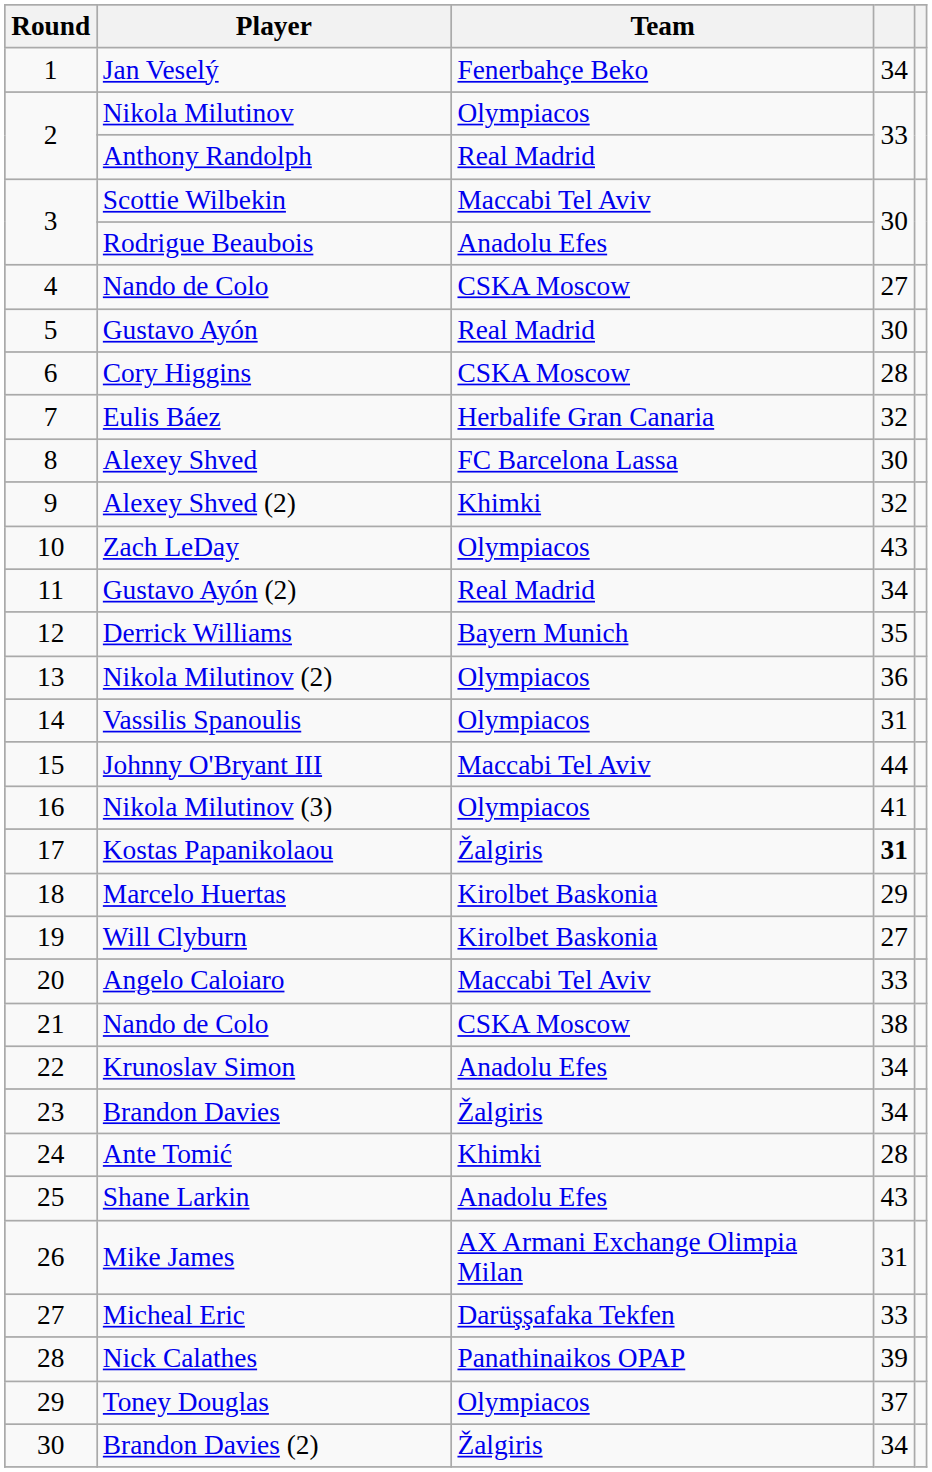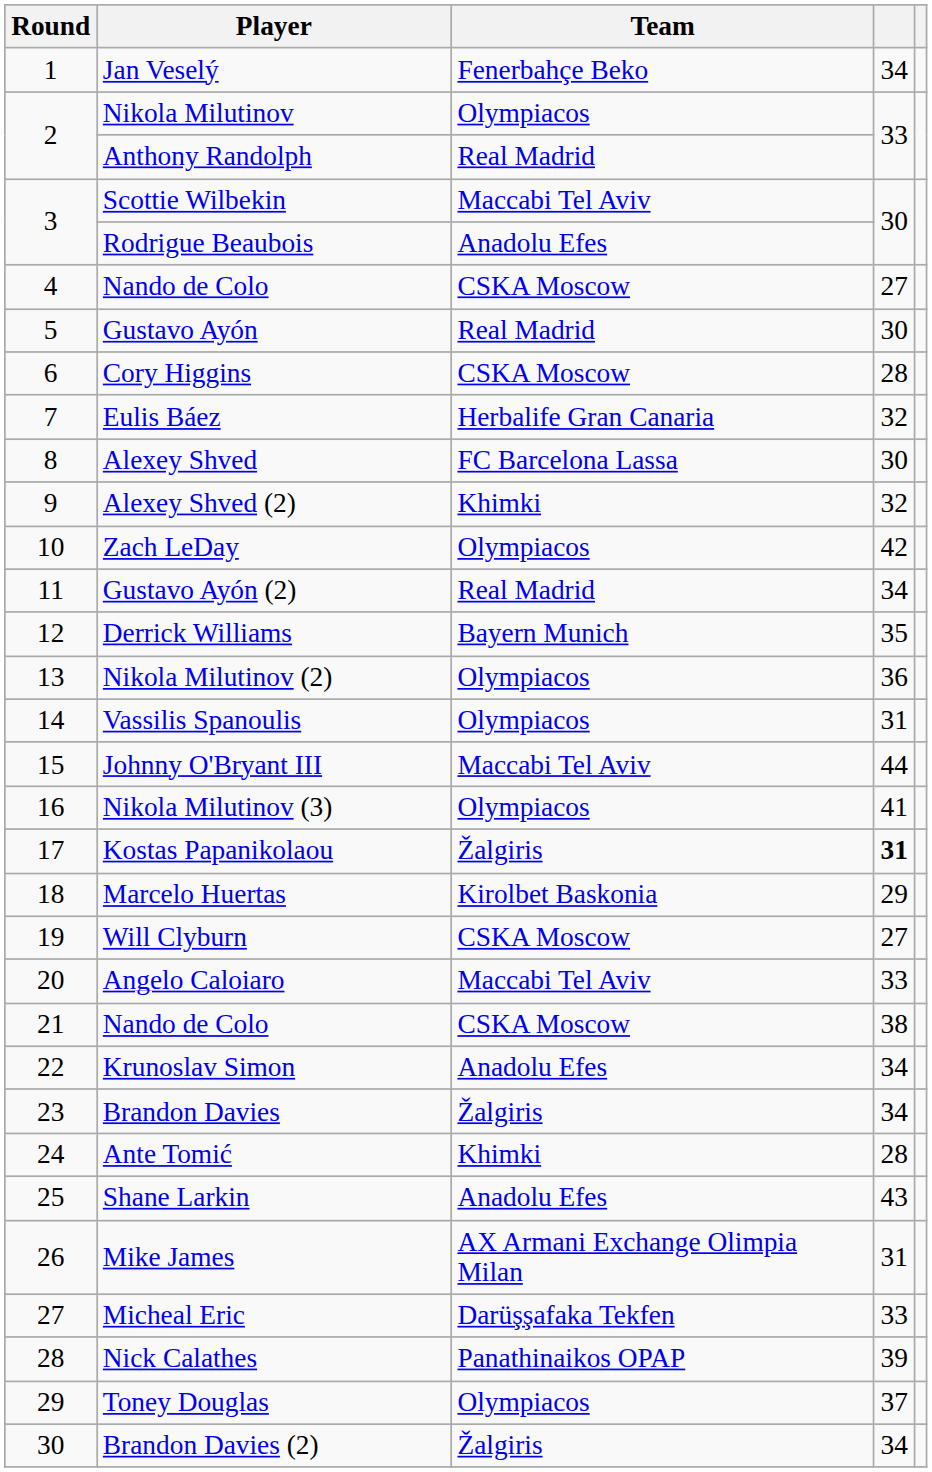 <table class="wikitable sortable" style="text-align: center;">
 <tr>
 <th>Round</th>
 <th style="width:200px;">Player</th>
 <th style="width:240px;">Team</th>
 <th><a href='#'></a></th>
 <th></th>
 </tr>
 <tr>
 <td>1</td>
 <td align=left> <a href='#'>Jan Veselý</a></td>
 <td align=left> <a href='#'>Fenerbahçe Beko</a></td>
 <td>34</td>
 <td></td>
 </tr>
 <tr>
 <td rowspan=2>2</td>
 <td align=left> <a href='#'>Nikola Milutinov</a></td>
 <td align=left> <a href='#'>Olympiacos</a></td>
 <td rowspan=2>33</td>
 <td rowspan=2></td>
 </tr>
 <tr>
 <td align=left> <a href='#'>Anthony Randolph</a></td>
 <td align=left> <a href='#'>Real Madrid</a></td>
 </tr>
 <tr>
 <td rowspan=2>3</td>
 <td align=left> <a href='#'>Scottie Wilbekin</a></td>
 <td align=left> <a href='#'>Maccabi Tel Aviv</a></td>
 <td rowspan=2>30</td>
 <td rowspan=2></td>
 </tr>
 <tr>
 <td align=left> <a href='#'>Rodrigue Beaubois</a></td>
 <td align=left> <a href='#'>Anadolu Efes</a></td>
 </tr>
 <tr>
 <td>4</td>
 <td align=left> <a href='#'>Nando de Colo</a></td>
 <td align=left> <a href='#'>CSKA Moscow</a></td>
 <td>27</td>
 <td></td>
 </tr>
 <tr>
 <td>5</td>
 <td align=left> <a href='#'>Gustavo Ayón</a></td>
 <td align=left> <a href='#'>Real Madrid</a></td>
 <td>30</td>
 <td></td>
 </tr>
 <tr>
 <td>6</td>
 <td align=left> <a href='#'>Cory Higgins</a></td>
 <td align=left> <a href='#'>CSKA Moscow</a></td>
 <td>28</td>
 <td></td>
 </tr>
 <tr>
 <td>7</td>
 <td align=left> <a href='#'>Eulis Báez</a></td>
 <td align=left> <a href='#'>Herbalife Gran Canaria</a></td>
 <td>32</td>
 <td></td>
 </tr>
 <tr>
 <td>8</td>
 <td align="left"> <a href='#'>Alexey Shved</a></td>
 <td align=left> <a href='#'>FC Barcelona Lassa</a></td>
 <td>30</td>
 <td></td>
 </tr>
 <tr>
 <td>9</td>
 <td align=left> <a href='#'>Alexey Shved</a> (2)</td>
 <td align="left"> <a href='#'>Khimki</a></td>
 <td>32</td>
 <td></td>
 </tr>
 <tr>
 <td>10</td>
 <td align=left> <a href='#'>Zach LeDay</a></td>
 <td align=left> <a href='#'>Olympiacos</a></td>
-<td>43</td>
+<td>42</td>
 <td></td>
 </tr>
 <tr>
 <td>11</td>
 <td align=left> <a href='#'>Gustavo Ayón</a> (2)</td>
 <td align=left> <a href='#'>Real Madrid</a></td>
 <td>34</td>
 <td></td>
 </tr>
 <tr>
 <td>12</td>
 <td align=left> <a href='#'>Derrick Williams</a></td>
 <td align=left> <a href='#'>Bayern Munich</a></td>
 <td>35</td>
 <td></td>
 </tr>
 <tr>
 <td>13</td>
 <td align=left> <a href='#'>Nikola Milutinov</a> (2)</td>
 <td align=left> <a href='#'>Olympiacos</a></td>
 <td>36</td>
 <td></td>
 </tr>
 <tr>
 <td>14</td>
 <td align=left> <a href='#'>Vassilis Spanoulis</a></td>
 <td align=left> <a href='#'>Olympiacos</a></td>
 <td>31</td>
 <td></td>
 </tr>
 <tr>
 <td>15</td>
 <td align=left> <a href='#'>Johnny O'Bryant III</a></td>
 <td align=left> <a href='#'>Maccabi Tel Aviv</a></td>
 <td>44</td>
 <td></td>
 </tr>
 <tr>
 <td>16</td>
 <td align=left> <a href='#'>Nikola Milutinov</a> (3)</td>
 <td align=left> <a href='#'>Olympiacos</a></td>
 <td>41</td>
 <td></td>
 </tr>
 <tr>
 <td>17</td>
 <td align=left> <a href='#'>Kostas Papanikolaou</a></td>
 <td align=left> <a href='#'>Žalgiris</a></td>
 <td><strong>31</strong></td>
 <td></td>
 </tr>
 <tr>
 <td>18</td>
 <td align=left> <a href='#'>Marcelo Huertas</a></td>
 <td align=left> <a href='#'>Kirolbet Baskonia</a></td>
 <td>29</td>
 <td></td>
 </tr>
 <tr>
 <td>19</td>
 <td align=left> <a href='#'>Will Clyburn</a></td>
-<td align=left> <a href='#'>Kirolbet Baskonia</a></td>
+<td align=left> <a href='#'>CSKA Moscow</a></td>
 <td>27</td>
 <td></td>
 </tr>
 <tr>
 <td>20</td>
 <td align=left> <a href='#'>Angelo Caloiaro</a></td>
 <td align=left> <a href='#'>Maccabi Tel Aviv</a></td>
 <td>33</td>
 <td></td>
 </tr>
 <tr>
 <td>21</td>
 <td align=left> <a href='#'>Nando de Colo</a></td>
 <td align=left> <a href='#'>CSKA Moscow</a></td>
 <td>38</td>
 <td></td>
 </tr>
 <tr>
 <td>22</td>
 <td align=left> <a href='#'>Krunoslav Simon</a></td>
 <td align=left> <a href='#'>Anadolu Efes</a></td>
 <td>34</td>
 <td></td>
 </tr>
 <tr>
 <td>23</td>
 <td align=left> <a href='#'>Brandon Davies</a></td>
 <td align=left> <a href='#'>Žalgiris</a></td>
 <td>34</td>
 <td></td>
 </tr>
 <tr>
 <td>24</td>
 <td align=left> <a href='#'>Ante Tomić</a></td>
 <td align="left"> <a href='#'>Khimki</a></td>
 <td>28</td>
 <td></td>
 </tr>
 <tr>
 <td>25</td>
 <td align=left> <a href='#'>Shane Larkin</a></td>
 <td align=left> <a href='#'>Anadolu Efes</a></td>
 <td>43</td>
 <td></td>
 </tr>
 <tr>
 <td>26</td>
 <td align=left> <a href='#'>Mike James</a></td>
 <td align=left> <a href='#'>AX Armani Exchange Olimpia Milan</a></td>
 <td>31</td>
 <td></td>
 </tr>
 <tr>
 <td>27</td>
 <td align=left> <a href='#'>Micheal Eric</a></td>
 <td align=left> <a href='#'>Darüşşafaka Tekfen</a></td>
 <td>33</td>
 <td></td>
 </tr>
 <tr>
 <td>28</td>
 <td align=left> <a href='#'>Nick Calathes</a></td>
 <td align=left> <a href='#'>Panathinaikos OPAP</a></td>
 <td>39</td>
 <td></td>
 </tr>
 <tr>
 <td>29</td>
 <td align=left> <a href='#'>Toney Douglas</a></td>
 <td align=left> <a href='#'>Olympiacos</a></td>
 <td>37</td>
 <td></td>
 </tr>
 <tr>
 <td>30</td>
 <td align=left> <a href='#'>Brandon Davies</a> (2)</td>
 <td align=left> <a href='#'>Žalgiris</a></td>
 <td>34</td>
 <td></td>
 </tr>
 </table>
